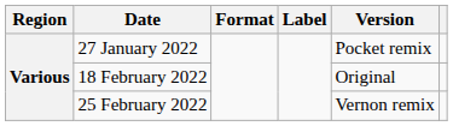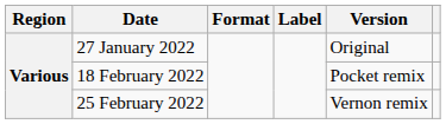 <table class="wikitable plainrowheaders">
 <tr>
 <th>Region</th>
 <th>Date</th>
 <th>Format</th>
 <th>Label</th>
 <th>Version</th>
 <th scope="col"></th>
 </tr>
 <tr>
 <th scope="row" rowspan="3">Various</th>
 <td>27 January 2022</td>
 <td rowspan="3"></td>
 <td rowspan="3"></td>
-<td>Pocket remix</td>
+<td>Original</td>
 <td></td>
 </tr>
 <tr>
 <td>18 February 2022</td>
-<td>Original</td>
+<td>Pocket remix</td>
 <td></td>
 </tr>
 <tr>
 <td>25 February 2022</td>
 <td>Vernon remix</td>
 <td></td>
 </tr>
 </table>
